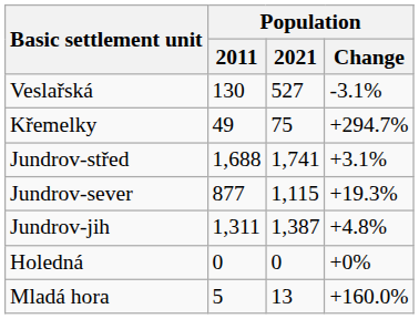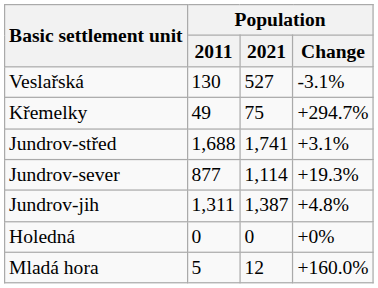 <table class="wikitable sortable">
 <tr>
 <th rowspan=2>Basic settlement unit</th>
 <th colspan=3>Population</th>
 </tr>
 <tr>
 <th>2011</th>
 <th>2021</th>
 <th>Change</th>
 </tr>
 <tr>
 <td>Veslařská</td>
 <td>130</td>
 <td>527</td>
 <td>-3.1%</td>
 </tr>
 <tr>
 <td>Křemelky</td>
 <td>49</td>
 <td>75</td>
 <td>+294.7%</td>
 </tr>
 <tr>
 <td>Jundrov-střed</td>
 <td>1,688</td>
 <td>1,741</td>
 <td>+3.1%</td>
 </tr>
 <tr>
 <td>Jundrov-sever</td>
 <td>877</td>
-<td>1,115</td>
+<td>1,114</td>
 <td>+19.3%</td>
 </tr>
 <tr>
 <td>Jundrov-jih</td>
 <td>1,311</td>
 <td>1,387</td>
 <td>+4.8%</td>
 </tr>
 <tr>
 <td>Holedná</td>
 <td>0</td>
 <td>0</td>
 <td>+0%</td>
 </tr>
 <tr>
 <td>Mladá hora</td>
 <td>5</td>
-<td>13</td>
+<td>12</td>
 <td>+160.0%</td>
 </tr>
 </table>
